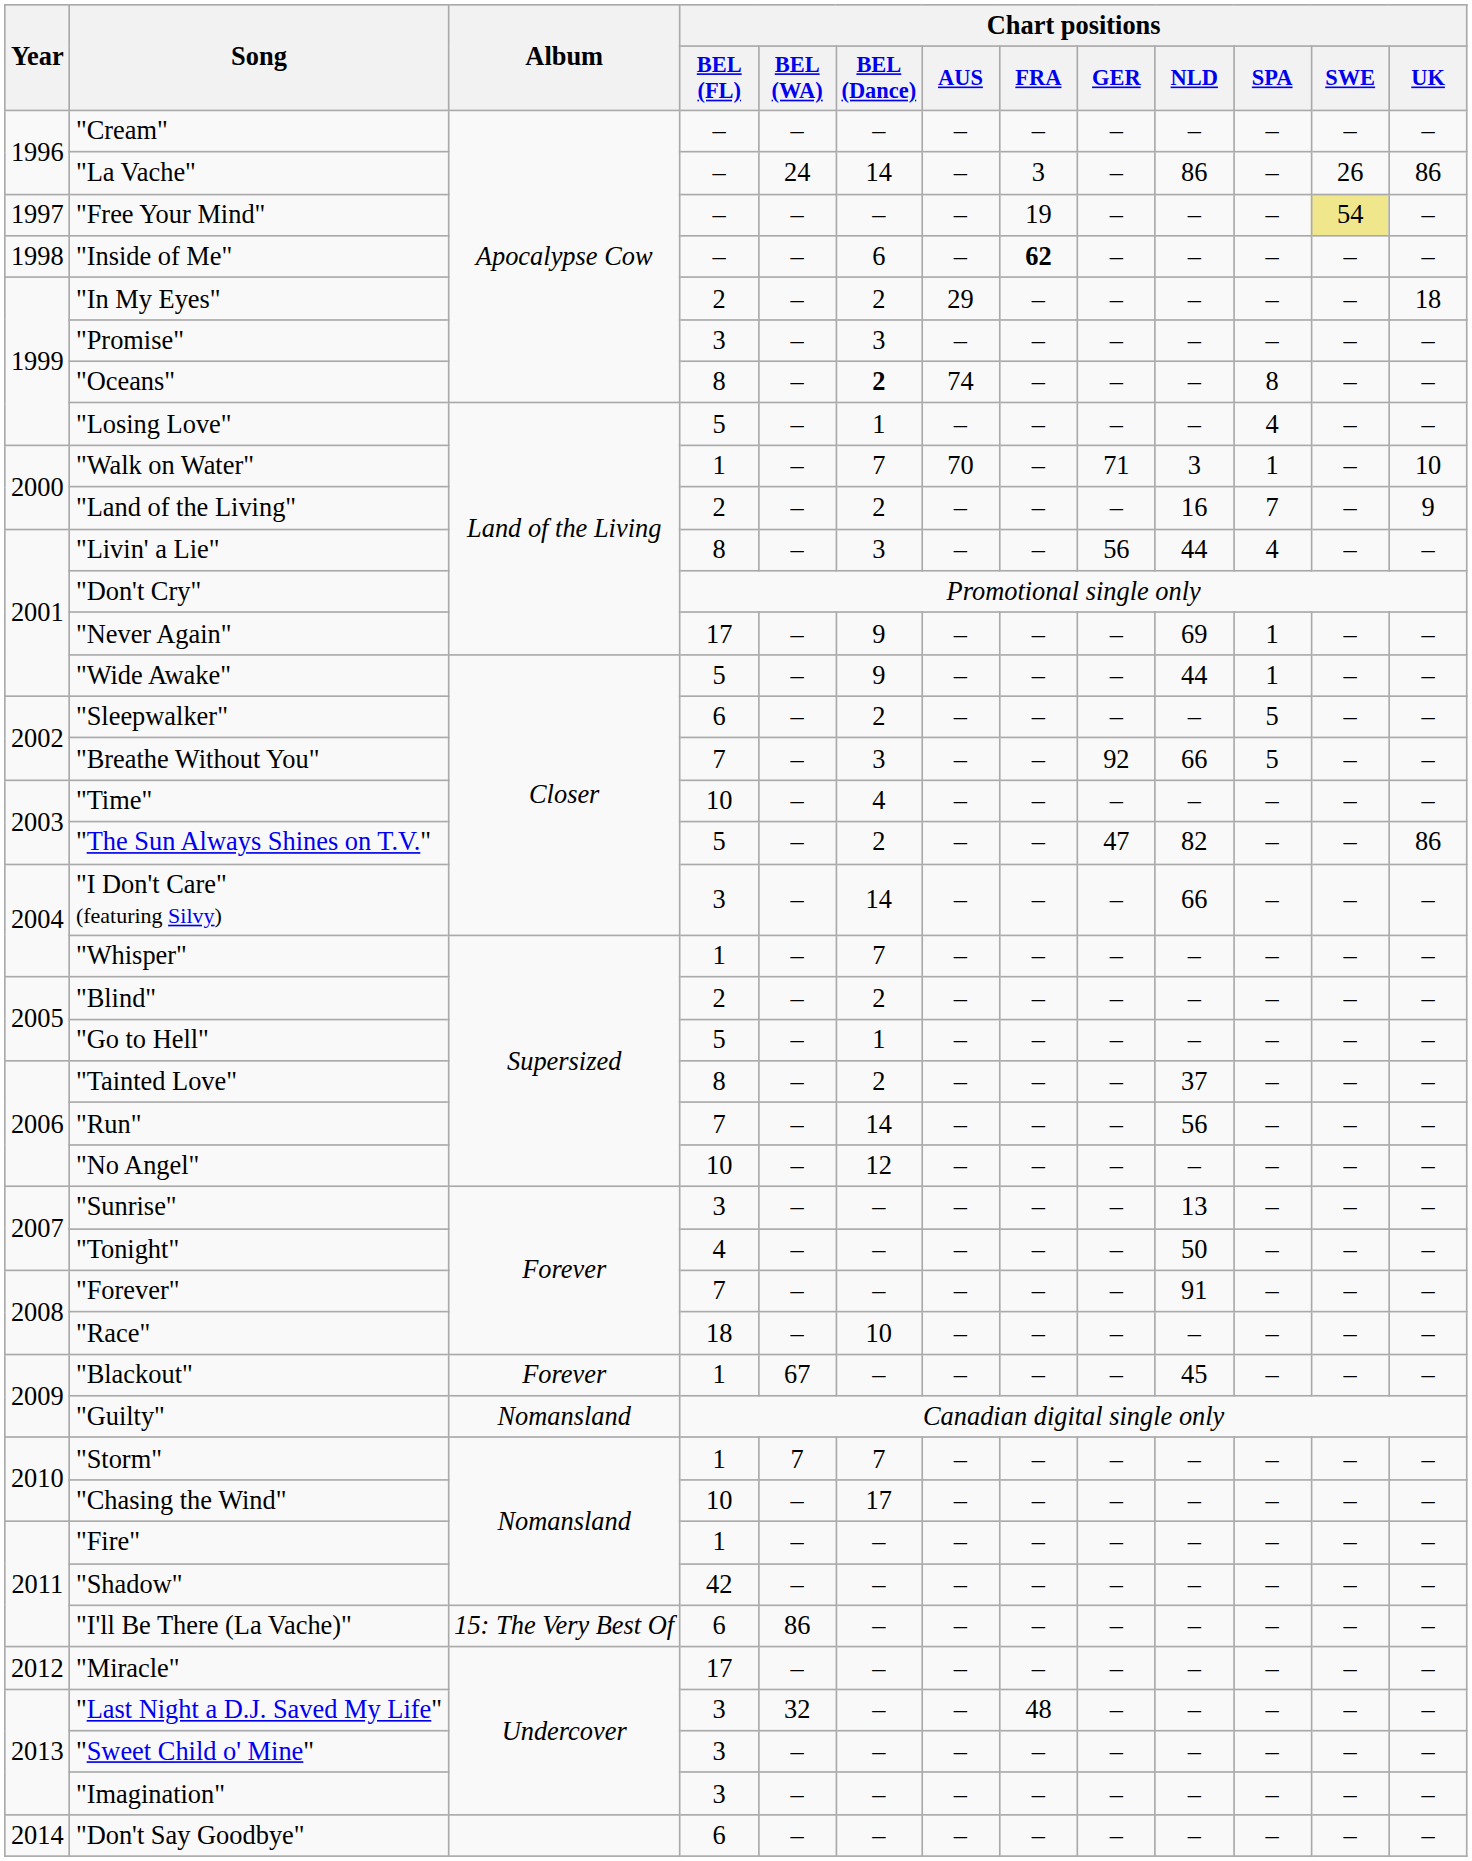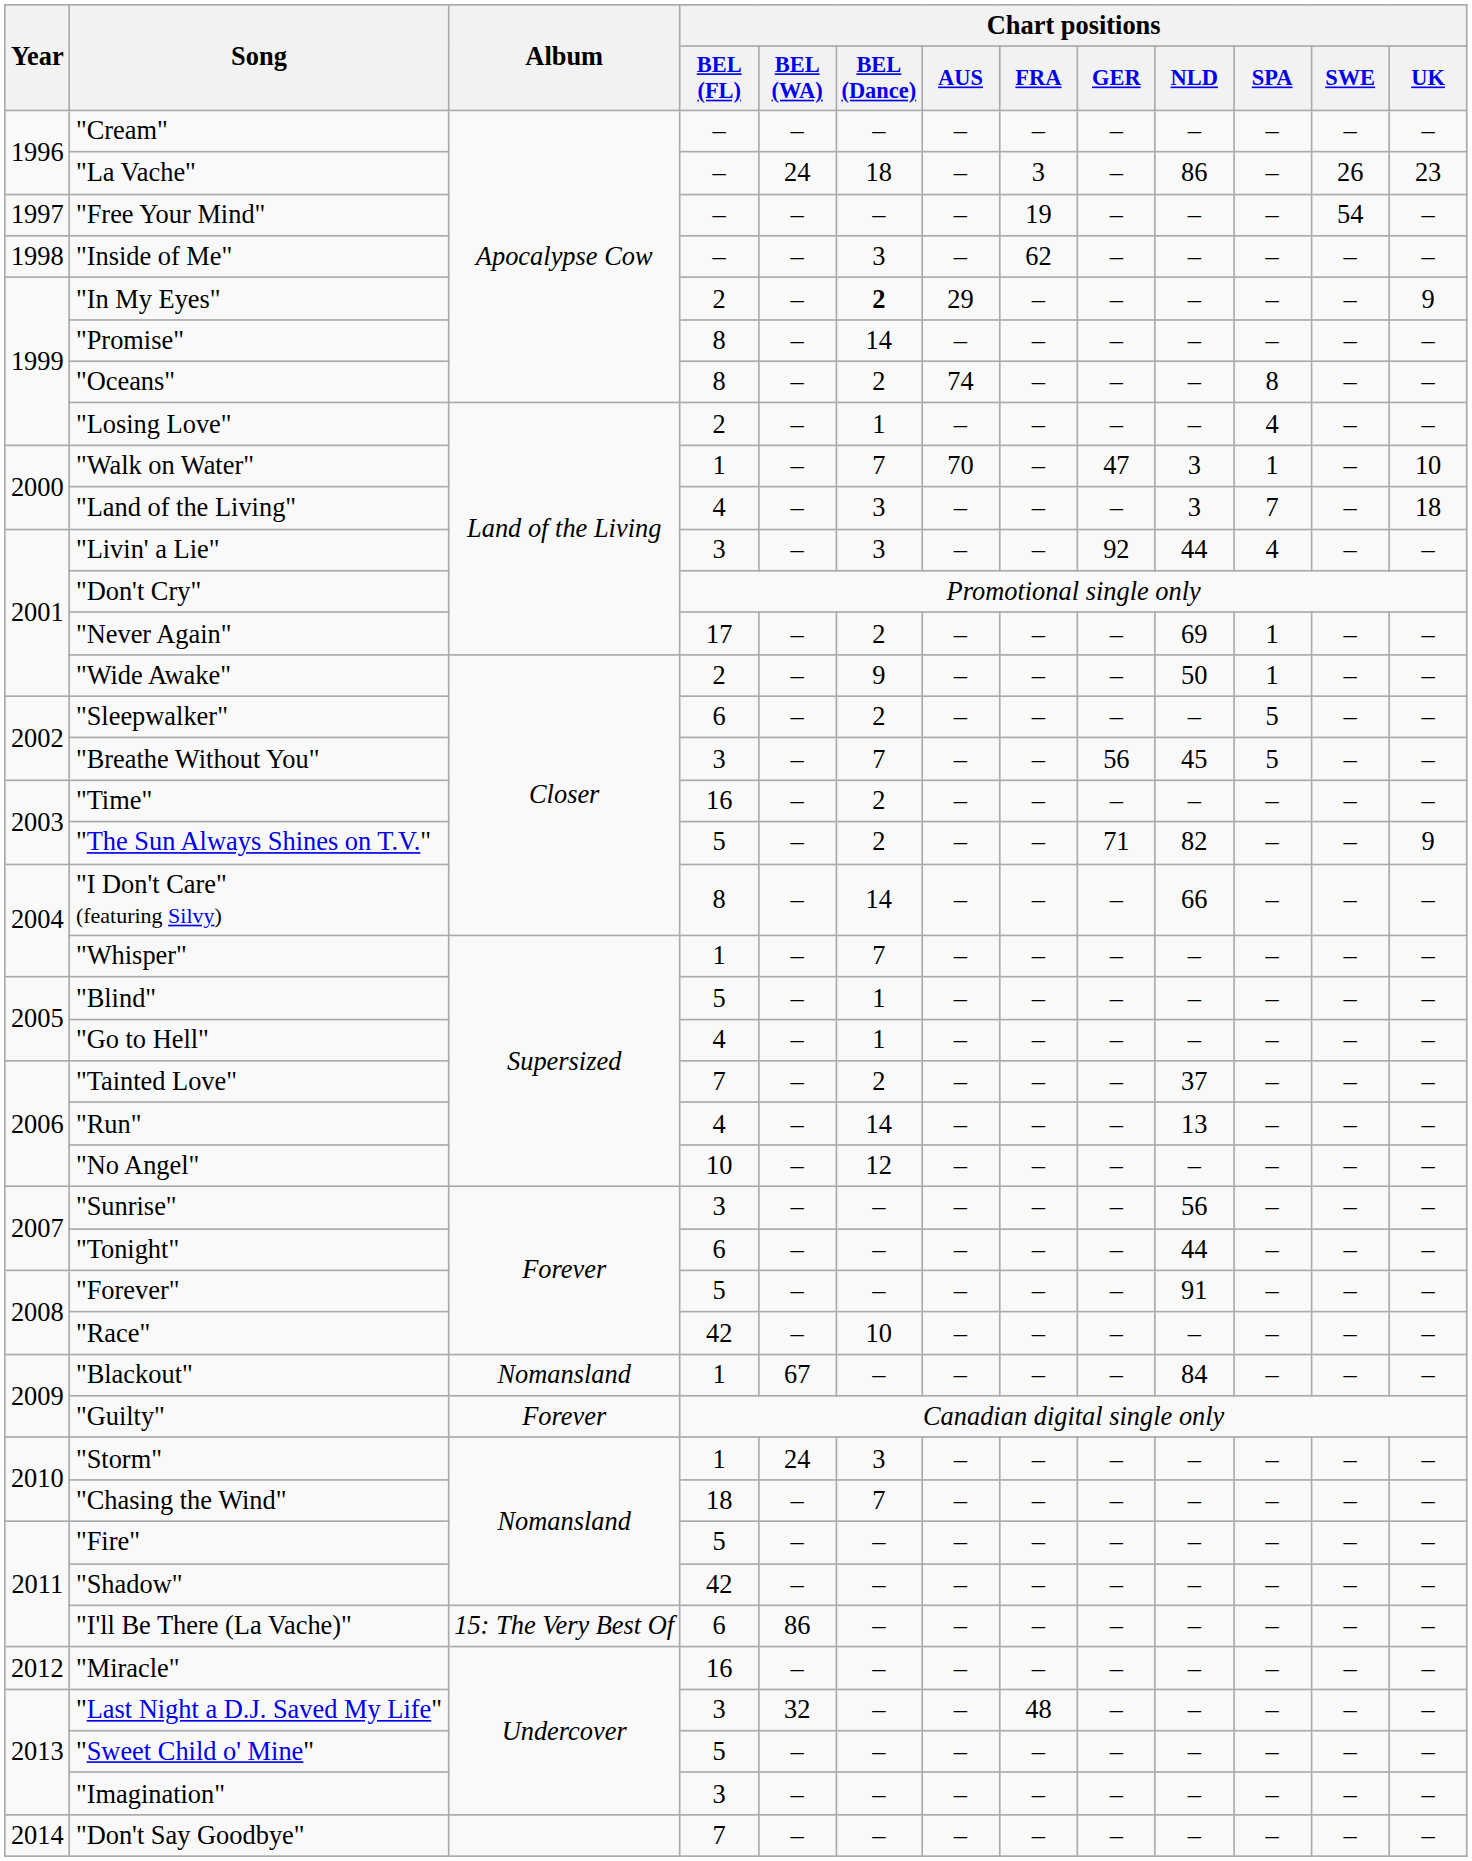 <table class="wikitable" style="text-align:center;">
 <tr>
 <th rowspan="2">Year</th>
 <th rowspan="2">Song</th>
 <th rowspan="2">Album</th>
 <th colspan="10">Chart positions</th>
 </tr>
 <tr>
 <th style="width:3em;font-size:85%;"><a href='#'>BEL<br>(FL)</a><br></th>
 <th style="width:3em;font-size:85%;"><a href='#'>BEL<br>(WA)</a><br></th>
 <th style="width:3em;font-size:85%;"><a href='#'>BEL<br>(Dance)</a></th>
 <th style="width:3em;font-size:85%;"><a href='#'>AUS</a><br></th>
 <th style="width:3em;font-size:85%;"><a href='#'>FRA</a><br></th>
 <th style="width:3em;font-size:85%;"><a href='#'>GER</a></th>
 <th style="width:3em;font-size:85%;"><a href='#'>NLD</a><br></th>
 <th style="width:3em;font-size:85%;"><a href='#'>SPA</a></th>
 <th style="width:3em;font-size:85%;"><a href='#'>SWE</a><br></th>
 <th style="width:3em;font-size:85%;"><a href='#'>UK</a><br></th>
 </tr>
 <tr>
 <td rowspan="2">1996</td>
 <td style="text-align:left;">"Cream"</td>
 <td rowspan="7"><em>Apocalypse Cow</em></td>
 <td>–</td>
 <td>–</td>
 <td>–</td>
 <td>–</td>
 <td>–</td>
 <td>–</td>
 <td>–</td>
 <td>–</td>
 <td>–</td>
 <td>–</td>
 </tr>
 <tr>
 <td style="text-align:left;">"La Vache"</td>
 <td>–</td>
 <td>24</td>
-<td>14</td>
+<td>18</td>
 <td>–</td>
 <td>3</td>
 <td>–</td>
 <td>86</td>
 <td>–</td>
 <td>26</td>
-<td>86</td>
+<td>23</td>
 </tr>
 <tr>
 <td>1997</td>
 <td align="left">"Free Your Mind"</td>
 <td>–</td>
 <td>–</td>
 <td>–</td>
 <td>–</td>
 <td>19</td>
 <td>–</td>
 <td>–</td>
 <td>–</td>
-<td style="background: khaki;">54</td>
+<td>54</td>
 <td>–</td>
 </tr>
 <tr>
 <td>1998</td>
 <td style="text-align:left;">"Inside of Me"</td>
 <td>–</td>
 <td>–</td>
-<td>6</td>
+<td>3</td>
 <td>–</td>
-<td><strong>62</strong></td>
+<td>62</td>
 <td>–</td>
 <td>–</td>
 <td>–</td>
 <td>–</td>
 <td>–</td>
 </tr>
 <tr>
 <td rowspan="4">1999</td>
 <td align="left">"In My Eyes"</td>
 <td>2</td>
 <td>–</td>
-<td>2</td>
+<td><strong>2</strong></td>
 <td>29</td>
 <td>–</td>
 <td>–</td>
 <td>–</td>
 <td>–</td>
 <td>–</td>
-<td>18</td>
+<td>9</td>
 </tr>
 <tr>
 <td style="text-align:left;">"Promise"</td>
-<td>3</td>
+<td>8</td>
 <td>–</td>
-<td>3</td>
+<td>14</td>
 <td>–</td>
 <td>–</td>
 <td>–</td>
 <td>–</td>
 <td>–</td>
 <td>–</td>
 <td>–</td>
 </tr>
 <tr>
 <td style="text-align:left;">"Oceans"</td>
 <td>8</td>
 <td>–</td>
-<td><strong>2</strong></td>
+<td>2</td>
 <td>74</td>
 <td>–</td>
 <td>–</td>
 <td>–</td>
 <td>8</td>
 <td>–</td>
 <td>–</td>
 </tr>
 <tr>
 <td style="text-align:left;">"Losing Love"</td>
 <td rowspan="6"><em>Land of the Living</em></td>
-<td>5</td>
+<td>2</td>
 <td>–</td>
 <td>1</td>
 <td>–</td>
 <td>–</td>
 <td>–</td>
 <td>–</td>
 <td>4</td>
 <td>–</td>
 <td>–</td>
 </tr>
 <tr>
 <td rowspan="2">2000</td>
 <td style="text-align:left;">"Walk on Water"</td>
 <td>1</td>
 <td>–</td>
 <td>7</td>
 <td>70</td>
 <td>–</td>
-<td>71</td>
+<td>47</td>
 <td>3</td>
 <td>1</td>
 <td>–</td>
 <td>10</td>
 </tr>
 <tr>
 <td style="text-align:left;">"Land of the Living"</td>
-<td>2</td>
+<td>4</td>
 <td>–</td>
-<td>2</td>
+<td>3</td>
 <td>–</td>
 <td>–</td>
 <td>–</td>
-<td>16</td>
+<td>3</td>
 <td>7</td>
 <td>–</td>
-<td>9</td>
+<td>18</td>
 </tr>
 <tr>
 <td rowspan="4">2001</td>
 <td style="text-align:left;">"Livin' a Lie"</td>
-<td>8</td>
+<td>3</td>
 <td>–</td>
 <td>3</td>
 <td>–</td>
 <td>–</td>
-<td>56</td>
+<td>92</td>
 <td>44</td>
 <td>4</td>
 <td>–</td>
 <td>–</td>
 </tr>
 <tr>
 <td style="text-align:left;">"Don't Cry"</td>
 <td colspan=10><em>Promotional single only</em></td>
 </tr>
 <tr>
 <td style="text-align:left;">"Never Again"</td>
 <td>17</td>
 <td>–</td>
-<td>9</td>
+<td>2</td>
 <td>–</td>
 <td>–</td>
 <td>–</td>
 <td>69</td>
 <td>1</td>
 <td>–</td>
 <td>–</td>
 </tr>
 <tr>
 <td style="text-align:left;">"Wide Awake"</td>
 <td rowspan="6"><em>Closer</em></td>
-<td>5</td>
+<td>2</td>
 <td>–</td>
 <td>9</td>
 <td>–</td>
 <td>–</td>
 <td>–</td>
-<td>44</td>
+<td>50</td>
 <td>1</td>
 <td>–</td>
 <td>–</td>
 </tr>
 <tr>
 <td rowspan="2">2002</td>
 <td style="text-align:left;">"Sleepwalker"</td>
 <td>6</td>
 <td>–</td>
 <td>2</td>
 <td>–</td>
 <td>–</td>
 <td>–</td>
 <td>–</td>
 <td>5</td>
 <td>–</td>
 <td>–</td>
 </tr>
 <tr>
 <td style="text-align:left;">"Breathe Without You"</td>
+<td>3</td>
+<td>–</td>
 <td>7</td>
 <td>–</td>
-<td>3</td>
 <td>–</td>
-<td>–</td>
-<td>92</td>
-<td>66</td>
+<td>56</td>
+<td>45</td>
 <td>5</td>
 <td>–</td>
 <td>–</td>
 </tr>
 <tr>
 <td rowspan="2">2003</td>
 <td style="text-align:left;">"Time"</td>
-<td>10</td>
+<td>16</td>
 <td>–</td>
-<td>4</td>
+<td>2</td>
 <td>–</td>
 <td>–</td>
 <td>–</td>
 <td>–</td>
 <td>–</td>
 <td>–</td>
 <td>–</td>
 </tr>
 <tr>
 <td style="text-align:left;">"<a href='#'>The Sun Always Shines on T.V.</a>"</td>
 <td>5</td>
 <td>–</td>
 <td>2</td>
 <td>–</td>
 <td>–</td>
-<td>47</td>
+<td>71</td>
 <td>82</td>
 <td>–</td>
 <td>–</td>
-<td>86</td>
+<td>9</td>
 </tr>
 <tr>
 <td rowspan="2">2004</td>
 <td style="text-align:left;">"I Don't Care" <br><small>(featuring <a href='#'>Silvy</a>)</small></td>
-<td>3</td>
+<td>8</td>
 <td>–</td>
 <td>14</td>
 <td>–</td>
 <td>–</td>
 <td>–</td>
 <td>66</td>
 <td>–</td>
 <td>–</td>
 <td>–</td>
 </tr>
 <tr>
 <td style="text-align:left;">"Whisper"</td>
 <td rowspan="6"><em>Supersized</em></td>
 <td>1</td>
 <td>–</td>
 <td>7</td>
 <td>–</td>
 <td>–</td>
 <td>–</td>
 <td>–</td>
 <td>–</td>
 <td>–</td>
 <td>–</td>
 </tr>
 <tr>
 <td rowspan="2">2005</td>
 <td style="text-align:left;">"Blind"</td>
-<td>2</td>
+<td>5</td>
 <td>–</td>
-<td>2</td>
+<td>1</td>
 <td>–</td>
 <td>–</td>
 <td>–</td>
 <td>–</td>
 <td>–</td>
 <td>–</td>
 <td>–</td>
 </tr>
 <tr>
 <td align="left">"Go to Hell"</td>
-<td>5</td>
+<td>4</td>
 <td>–</td>
 <td>1</td>
 <td>–</td>
 <td>–</td>
 <td>–</td>
 <td>–</td>
 <td>–</td>
 <td>–</td>
 <td>–</td>
 </tr>
 <tr>
 <td rowspan="3">2006</td>
 <td style="text-align:left;">"Tainted Love"</td>
-<td>8</td>
+<td>7</td>
 <td>–</td>
 <td>2</td>
 <td>–</td>
 <td>–</td>
 <td>–</td>
 <td>37</td>
 <td>–</td>
 <td>–</td>
 <td>–</td>
 </tr>
 <tr>
 <td style="text-align:left;">"Run"</td>
-<td>7</td>
+<td>4</td>
 <td>–</td>
 <td>14</td>
 <td>–</td>
 <td>–</td>
 <td>–</td>
-<td>56</td>
+<td>13</td>
 <td>–</td>
 <td>–</td>
 <td>–</td>
 </tr>
 <tr>
 <td style="text-align:left;">"No Angel"</td>
 <td>10</td>
 <td>–</td>
 <td>12</td>
 <td>–</td>
 <td>–</td>
 <td>–</td>
 <td>–</td>
 <td>–</td>
 <td>–</td>
 <td>–</td>
 </tr>
 <tr>
 <td rowspan="2">2007</td>
 <td style="text-align:left;">"Sunrise"</td>
 <td rowspan="4"><em>Forever</em></td>
 <td>3</td>
 <td>–</td>
 <td>–</td>
 <td>–</td>
 <td>–</td>
 <td>–</td>
-<td>13</td>
+<td>56</td>
 <td>–</td>
 <td>–</td>
 <td>–</td>
 </tr>
 <tr>
 <td style="text-align:left;">"Tonight"</td>
-<td>4</td>
+<td>6</td>
 <td>–</td>
 <td>–</td>
 <td>–</td>
 <td>–</td>
 <td>–</td>
-<td>50</td>
+<td>44</td>
 <td>–</td>
 <td>–</td>
 <td>–</td>
 </tr>
 <tr>
 <td rowspan="2">2008</td>
 <td style="text-align:left;">"Forever"</td>
-<td>7</td>
+<td>5</td>
 <td>–</td>
 <td>–</td>
 <td>–</td>
 <td>–</td>
 <td>–</td>
 <td>91</td>
 <td>–</td>
 <td>–</td>
 <td>–</td>
 </tr>
 <tr>
 <td style="text-align:left;">"Race"</td>
-<td>18</td>
+<td>42</td>
 <td>–</td>
 <td>10</td>
 <td>–</td>
 <td>–</td>
 <td>–</td>
 <td>–</td>
 <td>–</td>
 <td>–</td>
 <td>–</td>
 </tr>
 <tr>
 <td rowspan="2">2009</td>
 <td style="text-align:left;">"Blackout"</td>
-<td><em>Forever</em></td>
+<td><em>Nomansland</em></td>
 <td>1</td>
 <td>67</td>
 <td>–</td>
 <td>–</td>
 <td>–</td>
 <td>–</td>
-<td>45</td>
+<td>84</td>
 <td>–</td>
 <td>–</td>
 <td>–</td>
 </tr>
 <tr>
 <td style="text-align:left;">"Guilty"</td>
-<td><em>Nomansland</em></td>
+<td><em>Forever</em></td>
 <td colspan=10><em>Canadian digital single only</em></td>
 </tr>
 <tr>
 <td rowspan="2">2010</td>
 <td style="text-align:left;">"Storm"</td>
 <td rowspan="4"><em>Nomansland</em></td>
 <td>1</td>
-<td>7</td>
-<td>7</td>
+<td>24</td>
+<td>3</td>
 <td>–</td>
 <td>–</td>
 <td>–</td>
 <td>–</td>
 <td>–</td>
 <td>–</td>
 <td>–</td>
 </tr>
 <tr>
 <td style="text-align:left;">"Chasing the Wind"</td>
-<td>10</td>
+<td>18</td>
 <td>–</td>
-<td>17</td>
+<td>7</td>
 <td>–</td>
 <td>–</td>
 <td>–</td>
 <td>–</td>
 <td>–</td>
 <td>–</td>
 <td>–</td>
 </tr>
 <tr>
 <td rowspan="3">2011</td>
 <td style="text-align:left;">"Fire"</td>
-<td>1</td>
+<td>5</td>
 <td>–</td>
 <td>–</td>
 <td>–</td>
 <td>–</td>
 <td>–</td>
 <td>–</td>
 <td>–</td>
 <td>–</td>
 <td>–</td>
 </tr>
 <tr>
 <td style="text-align:left;">"Shadow"</td>
 <td>42</td>
 <td>–</td>
 <td>–</td>
 <td>–</td>
 <td>–</td>
 <td>–</td>
 <td>–</td>
 <td>–</td>
 <td>–</td>
 <td>–</td>
 </tr>
 <tr>
 <td style="text-align:left;">"I'll Be There (La Vache)"</td>
 <td><em>15: The Very Best Of</em></td>
 <td>6</td>
 <td>86</td>
 <td>–</td>
 <td>–</td>
 <td>–</td>
 <td>–</td>
 <td>–</td>
 <td>–</td>
 <td>–</td>
 <td>–</td>
 </tr>
 <tr>
 <td>2012</td>
 <td style="text-align:left;">"Miracle"</td>
 <td rowspan="4"><em>Undercover</em></td>
-<td>17</td>
+<td>16</td>
 <td>–</td>
 <td>–</td>
 <td>–</td>
 <td>–</td>
 <td>–</td>
 <td>–</td>
 <td>–</td>
 <td>–</td>
 <td>–</td>
 </tr>
 <tr>
 <td rowspan="3">2013</td>
 <td style="text-align:left;">"<a href='#'>Last Night a D.J. Saved My Life</a>"</td>
 <td>3</td>
 <td>32</td>
 <td>–</td>
 <td>–</td>
 <td>48</td>
 <td>–</td>
 <td>–</td>
 <td>–</td>
 <td>–</td>
 <td>–</td>
 </tr>
 <tr>
 <td style="text-align:left;">"<a href='#'>Sweet Child o' Mine</a>"</td>
-<td>3</td>
+<td>5</td>
 <td>–</td>
 <td>–</td>
 <td>–</td>
 <td>–</td>
 <td>–</td>
 <td>–</td>
 <td>–</td>
 <td>–</td>
 <td>–</td>
 </tr>
 <tr>
 <td style="text-align:left;">"Imagination"</td>
 <td>3</td>
 <td>–</td>
 <td>–</td>
 <td>–</td>
 <td>–</td>
 <td>–</td>
 <td>–</td>
 <td>–</td>
 <td>–</td>
 <td>–</td>
 </tr>
 <tr>
 <td>2014</td>
 <td style="text-align:left;">"Don't Say Goodbye"</td>
 <td style="text-align:left;"></td>
-<td>6</td>
+<td>7</td>
 <td>–</td>
 <td>–</td>
 <td>–</td>
 <td>–</td>
 <td>–</td>
 <td>–</td>
 <td>–</td>
 <td>–</td>
 <td>–</td>
 </tr>
 </table>
